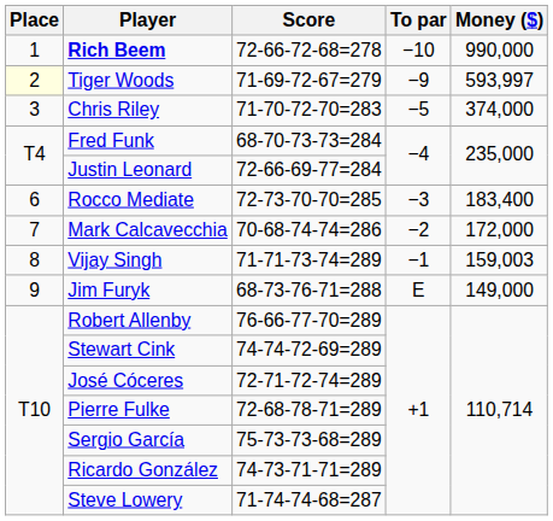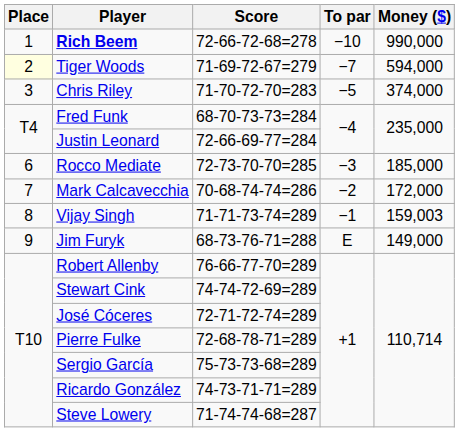 <table class="wikitable">
 <tr>
 <th>Place</th>
 <th>Player</th>
 <th>Score</th>
 <th>To par</th>
 <th>Money (<a href='#'>$</a>)</th>
 </tr>
 <tr>
 <td align="center">1</td>
 <td> <strong><a href='#'>Rich Beem</a></strong></td>
 <td>72-66-72-68=278</td>
 <td align="center">−10</td>
 <td align="center">990,000</td>
 </tr>
 <tr>
 <td align="center" style="background: lightyellow;">2</td>
 <td> <a href='#'>Tiger Woods</a></td>
 <td>71-69-72-67=279</td>
-<td align="center">−9</td>
-<td align="center">593,997</td>
+<td align="center">−7</td>
+<td align="center">594,000</td>
 </tr>
 <tr>
 <td align="center">3</td>
 <td> <a href='#'>Chris Riley</a></td>
 <td>71-70-72-70=283</td>
 <td align="center">−5</td>
 <td align="center">374,000</td>
 </tr>
 <tr>
 <td rowspan=2 align="center">T4</td>
 <td> <a href='#'>Fred Funk</a></td>
 <td>68-70-73-73=284</td>
 <td rowspan=2 align="center">−4</td>
 <td rowspan=2 align="center">235,000</td>
 </tr>
 <tr>
 <td> <a href='#'>Justin Leonard</a></td>
 <td>72-66-69-77=284</td>
 </tr>
 <tr>
 <td align="center">6</td>
 <td> <a href='#'>Rocco Mediate</a></td>
 <td>72-73-70-70=285</td>
 <td align="center">−3</td>
-<td align="center">183,400</td>
+<td align="center">185,000</td>
 </tr>
 <tr>
 <td align="center">7</td>
 <td> <a href='#'>Mark Calcavecchia</a></td>
 <td>70-68-74-74=286</td>
 <td align="center">−2</td>
 <td align="center">172,000</td>
 </tr>
 <tr>
 <td align="center">8</td>
 <td> <a href='#'>Vijay Singh</a></td>
 <td>71-71-73-74=289</td>
 <td align="center">−1</td>
 <td align="center">159,003</td>
 </tr>
 <tr>
 <td align="center">9</td>
 <td> <a href='#'>Jim Furyk</a></td>
 <td>68-73-76-71=288</td>
 <td align="center">E</td>
 <td align="center">149,000</td>
 </tr>
 <tr>
 <td rowspan=7 align="center">T10</td>
 <td> <a href='#'>Robert Allenby</a></td>
 <td>76-66-77-70=289</td>
 <td rowspan=7 align="center">+1</td>
 <td rowspan=7 align="center">110,714</td>
 </tr>
 <tr>
 <td> <a href='#'>Stewart Cink</a></td>
 <td>74-74-72-69=289</td>
 </tr>
 <tr>
 <td> <a href='#'>José Cóceres</a></td>
 <td>72-71-72-74=289</td>
 </tr>
 <tr>
 <td> <a href='#'>Pierre Fulke</a></td>
 <td>72-68-78-71=289</td>
 </tr>
 <tr>
 <td> <a href='#'>Sergio García</a></td>
 <td>75-73-73-68=289</td>
 </tr>
 <tr>
 <td> <a href='#'>Ricardo González</a></td>
 <td>74-73-71-71=289</td>
 </tr>
 <tr>
 <td> <a href='#'>Steve Lowery</a></td>
 <td>71-74-74-68=287</td>
 </tr>
 </table>
